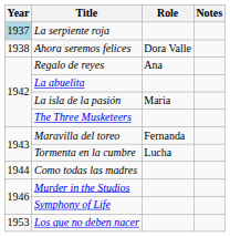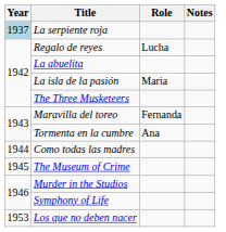 <table class="wikitable sortable">
 <tr>
 <th>Year</th>
 <th>Title</th>
 <th>Role</th>
 <th class="unsortable">Notes</th>
 </tr>
 <tr>
 <td style="background: lightblue;">1937</td>
 <td><em>La serpiente roja</em></td>
 <td></td>
 <td></td>
 </tr>
 <tr>
-<td>1938</td>
-<td><em>Ahora seremos felices</em></td>
-<td>Dora Valle</td>
-<td></td>
-</tr>
-<tr>
 <td rowspan=4>1942</td>
 <td><em>Regalo de reyes</em></td>
-<td>Ana</td>
+<td>Lucha</td>
 <td></td>
 </tr>
 <tr>
 <td><em><a href='#'>La abuelita</a></em></td>
 <td></td>
 <td></td>
 </tr>
 <tr>
 <td><em>La isla de la pasión</em></td>
 <td>Maria</td>
 <td></td>
 </tr>
 <tr>
 <td><em><a href='#'>The Three Musketeers</a></em></td>
 <td></td>
 <td></td>
 </tr>
 <tr>
 <td rowspan=2>1943</td>
 <td><em>Maravilla del toreo</em></td>
 <td>Fernanda</td>
 <td></td>
 </tr>
 <tr>
 <td><em>Tormenta en la cumbre</em></td>
-<td>Lucha</td>
+<td>Ana</td>
 <td></td>
 </tr>
 <tr>
 <td>1944</td>
 <td><em>Como todas las madres</em></td>
+<td></td>
+<td></td>
+</tr>
+<tr>
+<td>1945</td>
+<td><em><a href='#'>The Museum of Crime</a></em></td>
 <td></td>
 <td></td>
 </tr>
 <tr>
 <td rowspan=2>1946</td>
 <td><em><a href='#'>Murder in the Studios</a></em></td>
 <td></td>
 <td></td>
 </tr>
 <tr>
 <td><em><a href='#'>Symphony of Life</a></em></td>
 <td></td>
 <td></td>
 </tr>
 <tr>
 <td>1953</td>
 <td><em><a href='#'>Los que no deben nacer</a></em></td>
 <td></td>
 <td></td>
 </tr>
 </table>
